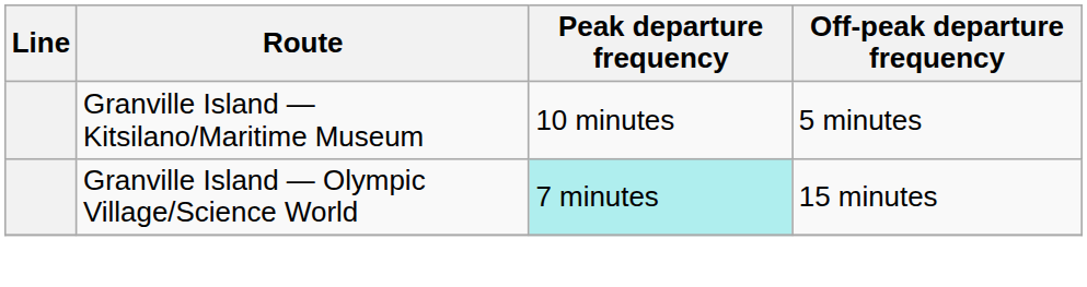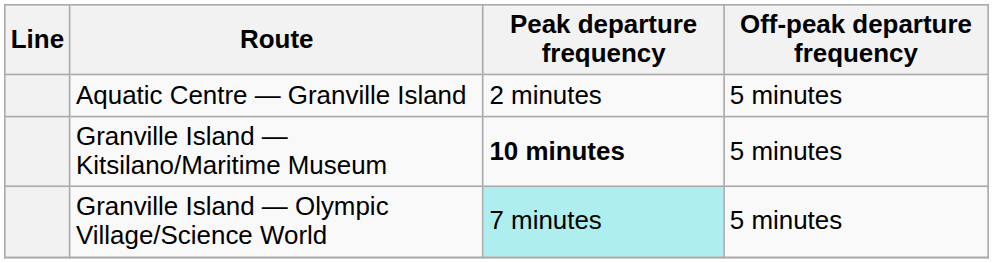 <table class="wikitable">
 <tr>
 <th>Line</th>
 <th>Route</th>
 <th>Peak departure frequency</th>
 <th>Off-peak departure frequency</th>
 </tr>
 <tr>
 <th></th>
+<td>Aquatic Centre — Granville Island</td>
+<td>2 minutes</td>
+<td>5 minutes</td>
+</tr>
+<tr>
+<th></th>
 <td>Granville Island — Kitsilano/Maritime Museum</td>
-<td>10 minutes</td>
+<td><strong>10 minutes</strong></td>
 <td>5 minutes</td>
 </tr>
 <tr>
 <th></th>
 <td>Granville Island — Olympic Village/Science World</td>
 <td style="background: paleturquoise;">7 minutes</td>
-<td>15 minutes</td>
+<td>5 minutes</td>
 </tr>
 <tr>
 </tr>
 </table>
